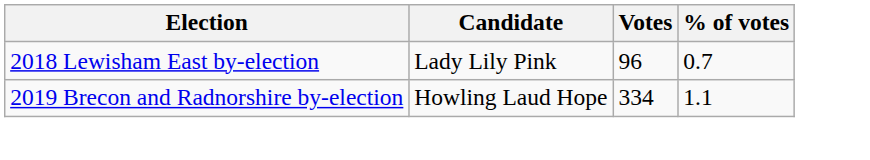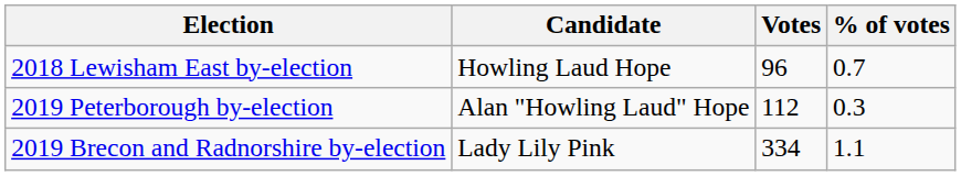 <table class="wikitable">
 <tr>
 <th>Election</th>
 <th>Candidate</th>
 <th>Votes</th>
 <th>% of votes</th>
 </tr>
 <tr>
 <td><a href='#'>2018 Lewisham East by-election</a></td>
-<td>Lady Lily Pink</td>
+<td>Howling Laud Hope</td>
 <td>96</td>
 <td>0.7</td>
 </tr>
 <tr>
+<td><a href='#'>2019 Peterborough by-election</a></td>
+<td>Alan "Howling Laud" Hope</td>
+<td>112</td>
+<td>0.3</td>
+</tr>
+<tr>
 <td><a href='#'>2019 Brecon and Radnorshire by-election</a></td>
-<td>Howling Laud Hope</td>
+<td>Lady Lily Pink</td>
 <td>334</td>
 <td>1.1</td>
 </tr>
 </table>
